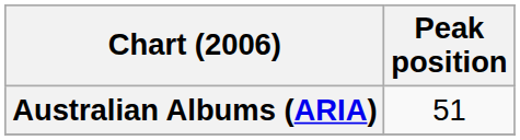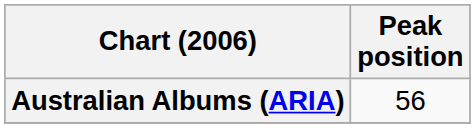 <table class="wikitable sortable plainrowheaders">
 <tr>
 <th>Chart (2006)</th>
 <th>Peak<br>position</th>
 </tr>
 <tr>
 <th scope="row">Australian Albums (<a href='#'>ARIA</a>)</th>
-<td align="center">51</td>
+<td align="center">56</td>
 </tr>
 <tr>
 </tr>
 <tr>
 </tr>
 <tr>
 </tr>
 <tr>
 </tr>
 <tr>
 </tr>
 <tr>
 </tr>
 <tr>
 </tr>
 <tr>
 </tr>
 <tr>
 </tr>
 <tr>
 </tr>
 <tr>
 </tr>
 <tr>
 </tr>
 <tr>
 </tr>
 <tr>
 </tr>
 <tr>
 </tr>
 <tr>
 </tr>
 <tr>
 </tr>
 </table>
